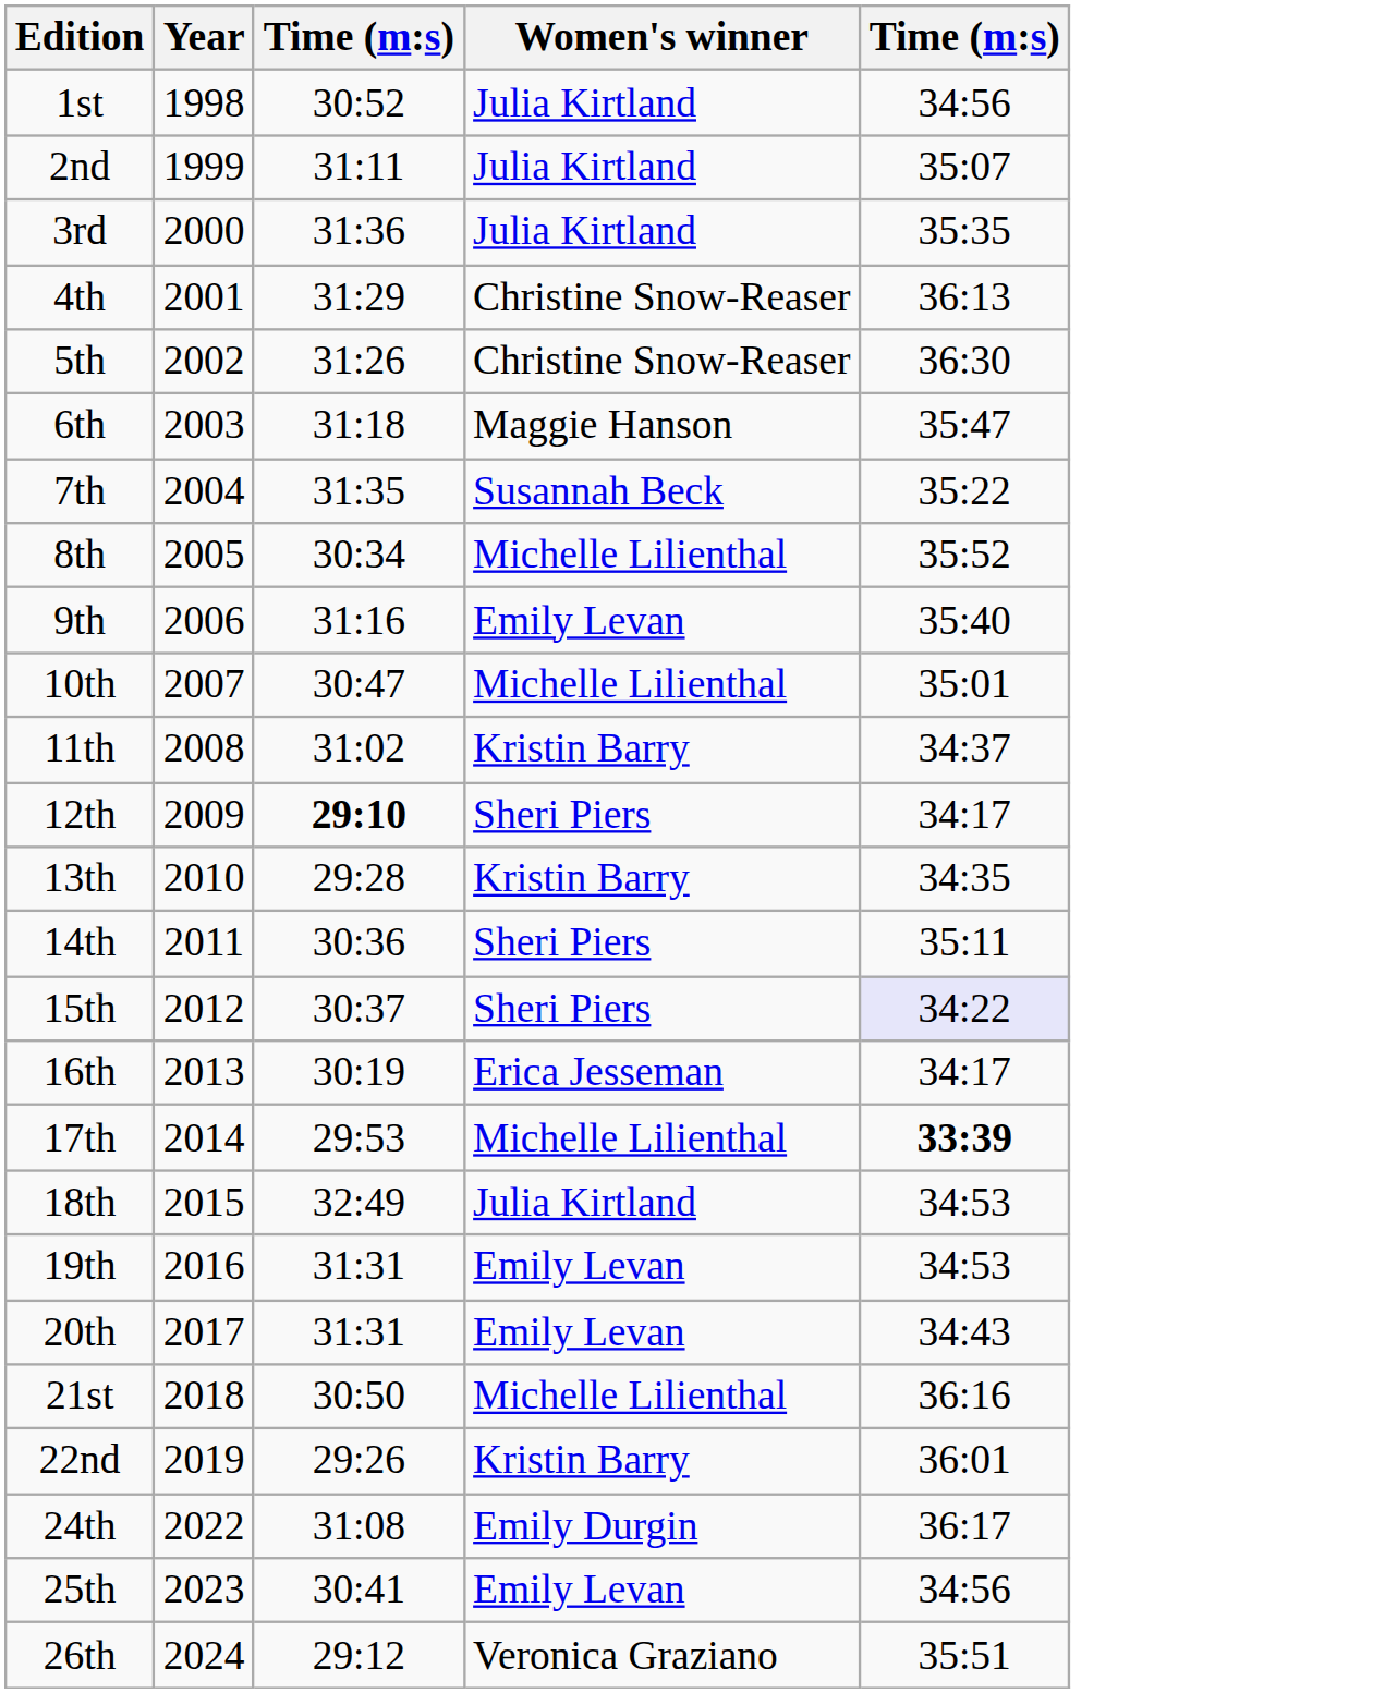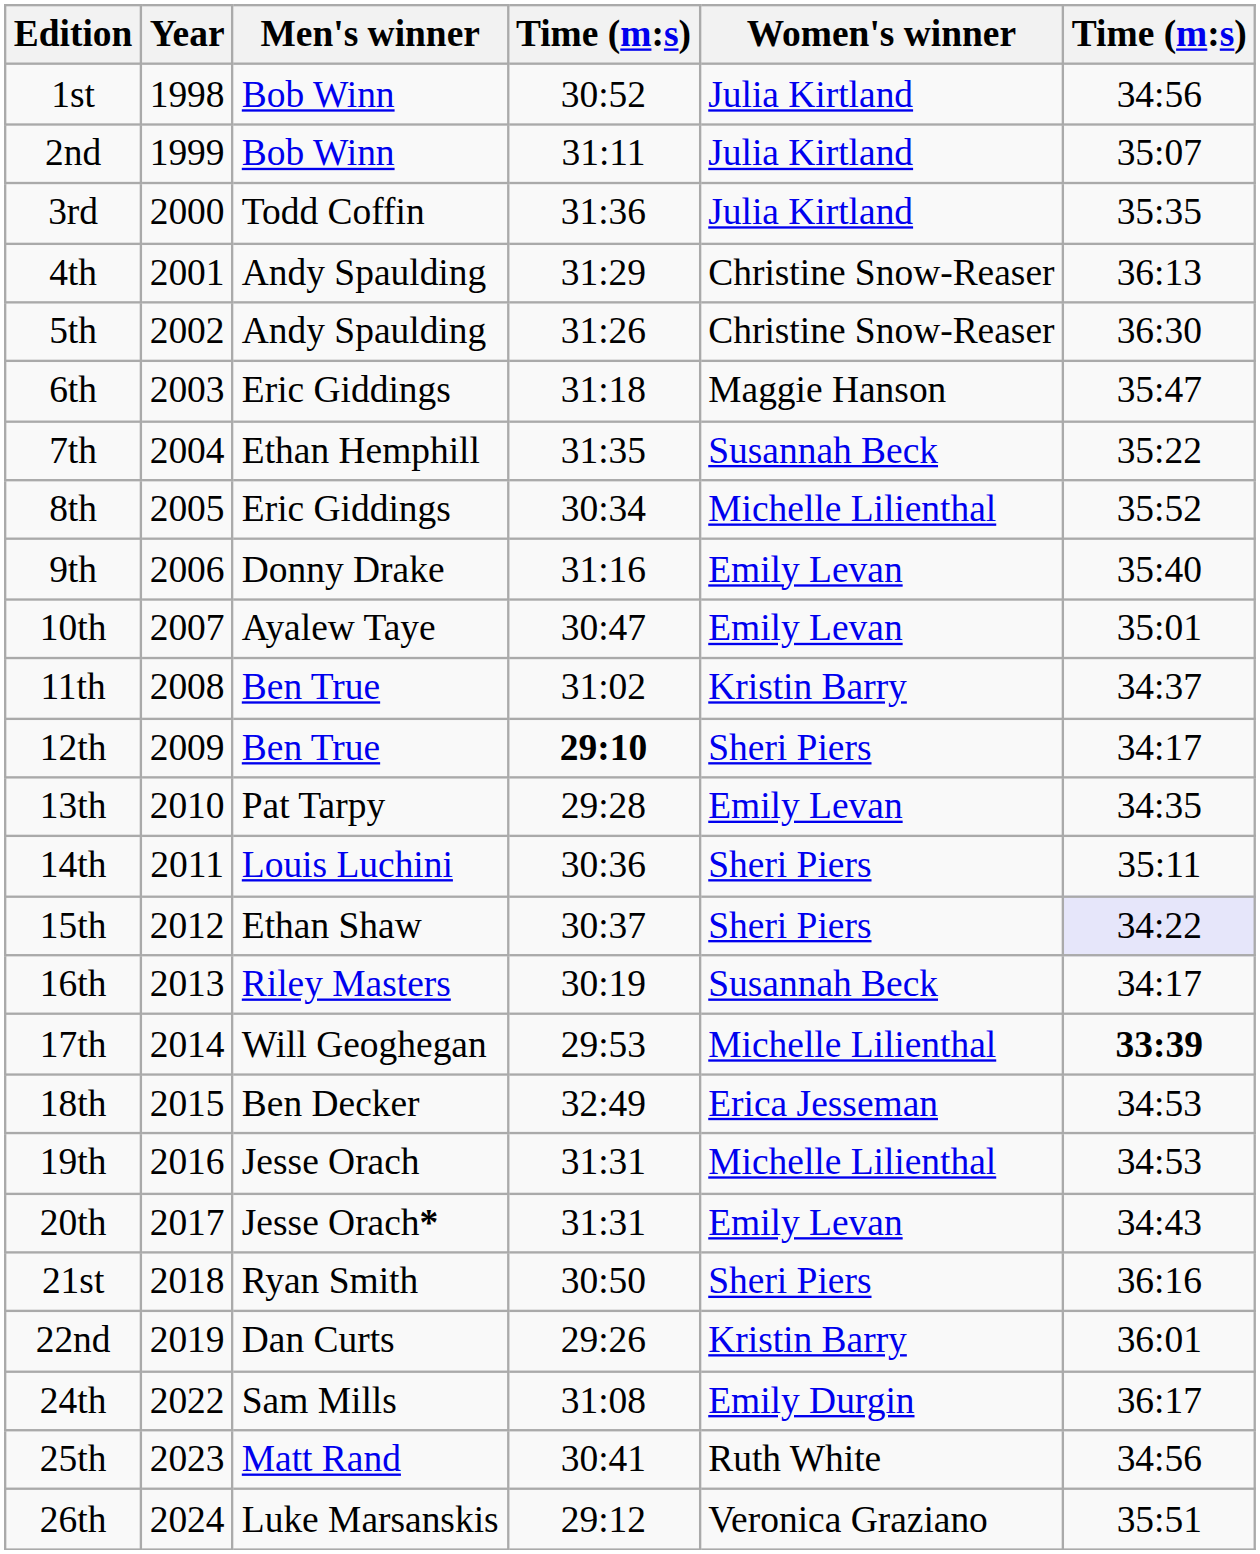 <table class="wikitable sortable" style="text-align:center">
 <tr>
 <th class=unsortable>Edition</th>
 <th>Year</th>
+<th class=unsortable>Men's winner</th>
 <th>Time (<a href='#'>m</a>:<a href='#'>s</a>)</th>
 <th class=unsortable>Women's winner</th>
 <th>Time (<a href='#'>m</a>:<a href='#'>s</a>)</th>
 </tr>
 <tr>
 <td>1st</td>
 <td>1998</td>
+<td align=left><a href='#'>Bob Winn</a></td>
 <td>30:52</td>
 <td align=left><a href='#'>Julia Kirtland</a></td>
 <td>34:56</td>
 </tr>
 <tr>
 <td>2nd</td>
 <td>1999</td>
+<td align=left><a href='#'>Bob Winn</a></td>
 <td>31:11</td>
 <td align=left><a href='#'>Julia Kirtland</a></td>
 <td>35:07</td>
 </tr>
 <tr>
 <td>3rd</td>
 <td>2000</td>
+<td align=left>Todd Coffin</td>
 <td>31:36</td>
 <td align=left><a href='#'>Julia Kirtland</a></td>
 <td>35:35</td>
 </tr>
 <tr>
 <td>4th</td>
 <td>2001</td>
+<td align=left>Andy Spaulding</td>
 <td>31:29</td>
 <td align=left>Christine Snow-Reaser</td>
 <td>36:13</td>
 </tr>
 <tr>
 <td>5th</td>
 <td>2002</td>
+<td align=left>Andy Spaulding</td>
 <td>31:26</td>
 <td align=left>Christine Snow-Reaser</td>
 <td>36:30</td>
 </tr>
 <tr>
 <td>6th</td>
 <td>2003</td>
+<td align=left>Eric Giddings</td>
 <td>31:18</td>
 <td align=left>Maggie Hanson</td>
 <td>35:47</td>
 </tr>
 <tr>
 <td>7th</td>
 <td>2004</td>
+<td align=left>Ethan Hemphill</td>
 <td>31:35</td>
 <td align=left><a href='#'>Susannah Beck</a></td>
 <td>35:22</td>
 </tr>
 <tr>
 <td>8th</td>
 <td>2005</td>
+<td align=left>Eric Giddings</td>
 <td>30:34</td>
 <td align=left><a href='#'> Michelle Lilienthal</a></td>
 <td>35:52</td>
 </tr>
 <tr>
 <td>9th</td>
 <td>2006</td>
+<td align=left>Donny Drake</td>
 <td>31:16</td>
 <td align=left><a href='#'>Emily Levan</a></td>
 <td>35:40</td>
 </tr>
 <tr>
 <td>10th</td>
 <td>2007</td>
+<td align=left>Ayalew Taye</td>
 <td>30:47</td>
-<td align=left><a href='#'> Michelle Lilienthal</a></td>
+<td align=left><a href='#'>Emily Levan</a></td>
 <td>35:01</td>
 </tr>
 <tr>
 <td>11th</td>
 <td>2008</td>
+<td align=left><a href='#'>Ben True</a></td>
 <td>31:02</td>
 <td align=left><a href='#'>Kristin Barry</a></td>
 <td>34:37</td>
 </tr>
 <tr>
 <td>12th</td>
 <td>2009</td>
+<td align=left><a href='#'>Ben True</a></td>
 <td><strong>29:10</strong></td>
 <td align=left><a href='#'>Sheri Piers</a></td>
 <td>34:17</td>
 </tr>
 <tr>
 <td>13th</td>
 <td>2010</td>
+<td align=left>Pat Tarpy</td>
 <td>29:28</td>
-<td align=left><a href='#'>Kristin Barry</a></td>
+<td align=left><a href='#'>Emily Levan</a></td>
 <td>34:35</td>
 </tr>
 <tr>
 <td>14th</td>
 <td>2011</td>
+<td align=left><a href='#'>Louis Luchini</a></td>
 <td>30:36</td>
 <td align=left><a href='#'>Sheri Piers</a></td>
 <td>35:11</td>
 </tr>
 <tr>
 <td>15th</td>
 <td>2012</td>
+<td align=left>Ethan Shaw</td>
 <td>30:37</td>
 <td align=left><a href='#'>Sheri Piers</a></td>
 <td style="background: lavender;">34:22</td>
 </tr>
 <tr>
 <td>16th</td>
 <td>2013</td>
+<td align=left><a href='#'>Riley Masters</a></td>
 <td>30:19</td>
-<td align=left><a href='#'>Erica Jesseman</a></td>
+<td align=left><a href='#'>Susannah Beck</a></td>
 <td>34:17</td>
 </tr>
 <tr>
 <td>17th</td>
 <td>2014</td>
+<td align=left>Will Geoghegan</td>
 <td>29:53</td>
 <td align=left><a href='#'> Michelle Lilienthal</a></td>
 <td><strong>33:39</strong></td>
 </tr>
 <tr>
 <td>18th</td>
 <td>2015</td>
+<td align=left>Ben Decker</td>
 <td>32:49</td>
-<td align=left><a href='#'>Julia Kirtland</a></td>
+<td align=left><a href='#'>Erica Jesseman</a></td>
 <td>34:53</td>
 </tr>
 <tr>
 <td>19th</td>
 <td>2016</td>
+<td align=left>Jesse Orach</td>
 <td>31:31</td>
-<td align=left><a href='#'>Emily Levan</a></td>
+<td align=left><a href='#'> Michelle Lilienthal</a></td>
 <td>34:53</td>
 </tr>
 <tr>
 <td>20th</td>
 <td>2017</td>
+<td align=left>Jesse Orach<strong>*</strong></td>
 <td>31:31</td>
 <td align=left><a href='#'>Emily Levan</a></td>
 <td>34:43</td>
 </tr>
 <tr>
 <td>21st</td>
 <td>2018</td>
+<td align=left>Ryan Smith</td>
 <td>30:50</td>
-<td align=left><a href='#'> Michelle Lilienthal</a></td>
+<td align=left><a href='#'>Sheri Piers</a></td>
 <td>36:16</td>
 </tr>
 <tr>
 <td>22nd</td>
 <td>2019</td>
+<td align=left>Dan Curts</td>
 <td>29:26</td>
 <td align=left><a href='#'>Kristin Barry</a></td>
 <td>36:01</td>
 </tr>
 <tr>
 <td>24th</td>
 <td>2022</td>
+<td align=left>Sam Mills</td>
 <td>31:08</td>
 <td align=left><a href='#'>Emily Durgin</a></td>
 <td>36:17</td>
 </tr>
 <tr>
 <td>25th</td>
 <td>2023</td>
+<td align=left><a href='#'>Matt Rand</a></td>
 <td>30:41</td>
-<td align=left><a href='#'>Emily Levan</a></td>
+<td align=left>Ruth White</td>
 <td>34:56</td>
 </tr>
 <tr>
 <td>26th</td>
 <td>2024</td>
+<td align=left>Luke Marsanskis</td>
 <td>29:12</td>
 <td align=left>Veronica Graziano</td>
 <td>35:51</td>
 </tr>
 </table>
